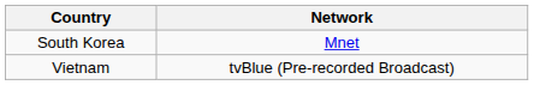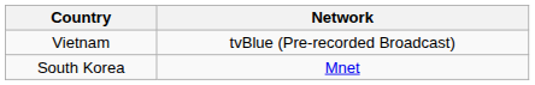 <table class="wikitable"  style="width:40%; text-align:center; font-size:95%">
 <tr>
 <th>Country</th>
 <th>Network</th>
 </tr>
 <tr>
+<td>Vietnam</td>
+<td>tvBlue (Pre-recorded Broadcast)</td>
+</tr>
+<tr>
 <td>South Korea</td>
 <td><a href='#'>Mnet</a></td>
 </tr>
-<tr>
-<td>Vietnam</td>
-<td>tvBlue (Pre-recorded Broadcast)</td>
-</tr>
 </table>
